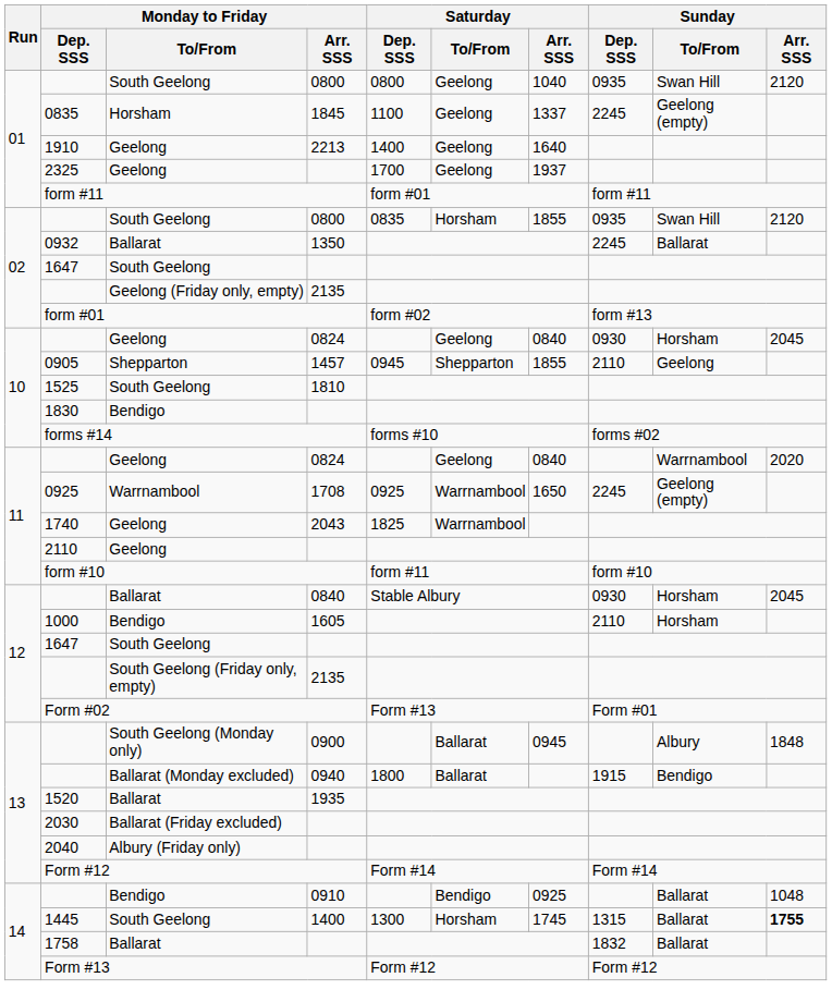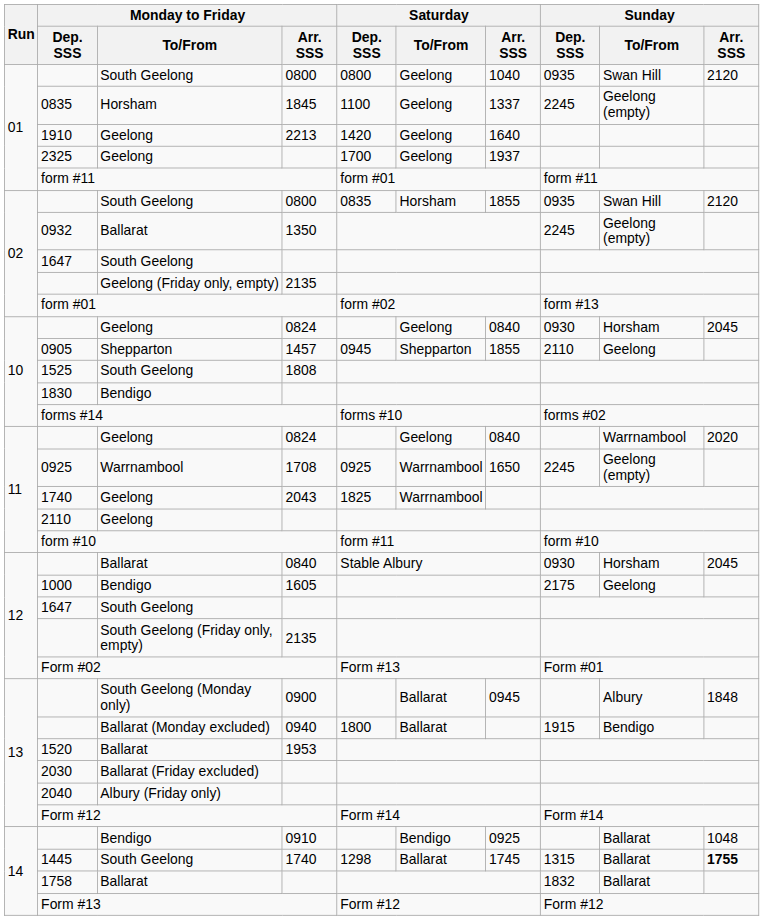 <table class="wikitable">
 <tr>
 <th Rowspan="2">Run</th>
 <th Colspan="3">Monday to Friday</th>
 <th Colspan="3">Saturday</th>
 <th Colspan="3">Sunday</th>
 </tr>
 <tr>
 <th>Dep. SSS</th>
 <th>To/From</th>
 <th>Arr. SSS</th>
 <th>Dep. SSS</th>
 <th>To/From</th>
 <th>Arr. SSS</th>
 <th>Dep. SSS</th>
 <th>To/From</th>
 <th>Arr. SSS</th>
 </tr>
 <tr>
 <td Rowspan="5">01</td>
 <td></td>
 <td>South Geelong</td>
 <td>0800</td>
 <td>0800</td>
 <td>Geelong</td>
 <td>1040</td>
 <td>0935</td>
 <td>Swan Hill</td>
 <td>2120</td>
 </tr>
 <tr>
 <td>0835</td>
 <td>Horsham</td>
 <td>1845</td>
 <td>1100</td>
 <td>Geelong</td>
 <td>1337</td>
 <td>2245</td>
 <td>Geelong (empty)</td>
 <td></td>
 </tr>
 <tr>
 <td>1910</td>
 <td>Geelong</td>
 <td>2213</td>
-<td>1400</td>
+<td>1420</td>
 <td>Geelong</td>
 <td>1640</td>
 <td></td>
 <td></td>
 <td></td>
 </tr>
 <tr>
 <td>2325</td>
 <td>Geelong</td>
 <td></td>
 <td>1700</td>
 <td>Geelong</td>
 <td>1937</td>
 <td></td>
 <td></td>
 <td></td>
 </tr>
 <tr>
 <td colspan="3">form #11</td>
 <td colspan="3">form #01</td>
 <td colspan="3">form #11</td>
 </tr>
 <tr>
 <td Rowspan="5">02</td>
 <td></td>
 <td>South Geelong</td>
 <td>0800</td>
 <td>0835</td>
 <td>Horsham</td>
 <td>1855</td>
 <td>0935</td>
 <td>Swan Hill</td>
 <td>2120</td>
 </tr>
 <tr>
 <td>0932</td>
 <td>Ballarat</td>
 <td>1350</td>
 <td colspan="3"></td>
 <td>2245</td>
-<td>Ballarat</td>
+<td>Geelong (empty)</td>
 <td></td>
 </tr>
 <tr>
 <td>1647</td>
 <td>South Geelong</td>
 <td></td>
 <td colspan="3"></td>
 <td colspan="3"></td>
 </tr>
 <tr>
 <td></td>
 <td>Geelong (Friday only, empty)</td>
 <td>2135</td>
 <td colspan="3"></td>
 <td colspan="3"></td>
 </tr>
 <tr>
 <td colspan="3">form #01</td>
 <td colspan="3">form #02</td>
 <td colspan="3">form #13</td>
 </tr>
 <tr>
 <td rowspan="5">10</td>
 <td></td>
 <td>Geelong</td>
 <td>0824</td>
 <td></td>
 <td>Geelong</td>
 <td>0840</td>
 <td>0930</td>
 <td>Horsham</td>
 <td>2045</td>
 </tr>
 <tr>
 <td>0905</td>
 <td>Shepparton</td>
 <td>1457</td>
 <td>0945</td>
 <td>Shepparton</td>
 <td>1855</td>
 <td>2110</td>
 <td>Geelong</td>
 <td></td>
 </tr>
 <tr>
 <td>1525</td>
 <td>South Geelong</td>
-<td>1810</td>
+<td>1808</td>
 <td colspan="3"></td>
 <td colspan="3"></td>
 </tr>
 <tr>
 <td>1830</td>
 <td>Bendigo</td>
 <td></td>
 <td colspan="3"></td>
 <td colspan="3"></td>
 </tr>
 <tr>
 <td colspan="3">forms #14</td>
 <td colspan="3">forms #10</td>
 <td colspan="3">forms #02</td>
 </tr>
 <tr>
 <td Rowspan="5">11</td>
 <td></td>
 <td>Geelong</td>
 <td>0824</td>
 <td></td>
 <td>Geelong</td>
 <td>0840</td>
 <td></td>
 <td>Warrnambool</td>
 <td>2020</td>
 </tr>
 <tr>
 <td>0925</td>
 <td>Warrnambool</td>
 <td>1708</td>
 <td>0925</td>
 <td>Warrnambool</td>
 <td>1650</td>
 <td>2245</td>
 <td>Geelong (empty)</td>
 <td></td>
 </tr>
 <tr>
 <td>1740</td>
 <td>Geelong</td>
 <td>2043</td>
 <td>1825</td>
 <td>Warrnambool</td>
 <td></td>
 <td colspan="3"></td>
 </tr>
 <tr>
 <td>2110</td>
 <td>Geelong</td>
 <td></td>
 <td colspan="3"></td>
 <td colspan="3"></td>
 </tr>
 <tr>
 <td colspan="3">form #10</td>
 <td colspan="3">form #11</td>
 <td colspan="3">form #10</td>
 </tr>
 <tr>
 <td rowspan="5">12</td>
 <td></td>
 <td>Ballarat</td>
 <td>0840</td>
 <td colspan="3">Stable Albury</td>
 <td>0930</td>
 <td>Horsham</td>
 <td>2045</td>
 </tr>
 <tr>
 <td>1000</td>
 <td>Bendigo</td>
 <td>1605</td>
 <td colspan="3"></td>
-<td>2110</td>
-<td>Horsham</td>
+<td>2175</td>
+<td>Geelong</td>
 <td></td>
 </tr>
 <tr>
 <td>1647</td>
 <td>South Geelong</td>
 <td></td>
 <td colspan="3"></td>
 <td colspan="3"></td>
 </tr>
 <tr>
 <td></td>
 <td>South Geelong (Friday only, empty)</td>
 <td>2135</td>
 <td colspan="3"></td>
 <td colspan="3"></td>
 </tr>
 <tr>
 <td colspan="3">Form #02</td>
 <td colspan="3">Form #13</td>
 <td colspan="3">Form #01</td>
 </tr>
 <tr>
 <td rowspan="6">13</td>
 <td></td>
 <td>South Geelong (Monday only)</td>
 <td>0900</td>
 <td></td>
 <td>Ballarat</td>
 <td>0945</td>
 <td></td>
 <td>Albury</td>
 <td>1848</td>
 </tr>
 <tr>
 <td></td>
 <td>Ballarat (Monday excluded)</td>
 <td>0940</td>
 <td>1800</td>
 <td>Ballarat</td>
 <td></td>
 <td>1915</td>
 <td>Bendigo</td>
 <td></td>
 </tr>
 <tr>
 <td>1520</td>
 <td>Ballarat</td>
-<td>1935</td>
+<td>1953</td>
 <td colspan="3"></td>
 <td colspan="3"></td>
 </tr>
 <tr>
 <td>2030</td>
 <td>Ballarat (Friday excluded)</td>
 <td></td>
 <td colspan="3"></td>
 <td colspan="3"></td>
 </tr>
 <tr>
 <td>2040</td>
 <td>Albury (Friday only)</td>
 <td></td>
 <td colspan="3"></td>
 <td colspan="3"></td>
 </tr>
 <tr>
 <td colspan="3">Form #12</td>
 <td colspan="3">Form #14</td>
 <td colspan="3">Form #14</td>
 </tr>
 <tr>
 <td rowspan="4">14</td>
 <td></td>
 <td>Bendigo</td>
 <td>0910</td>
 <td></td>
 <td>Bendigo</td>
 <td>0925</td>
 <td></td>
 <td>Ballarat</td>
 <td>1048</td>
 </tr>
 <tr>
 <td>1445</td>
 <td>South Geelong</td>
-<td>1400</td>
-<td>1300</td>
-<td>Horsham</td>
+<td>1740</td>
+<td>1298</td>
+<td>Ballarat</td>
 <td>1745</td>
 <td>1315</td>
 <td>Ballarat</td>
 <td><strong>1755</strong></td>
 </tr>
 <tr>
 <td>1758</td>
 <td>Ballarat</td>
 <td></td>
 <td colspan="3"></td>
 <td>1832</td>
 <td>Ballarat</td>
 </tr>
 <tr>
 <td colspan="3">Form #13</td>
 <td colspan="3">Form #12</td>
 <td colspan="3">Form #12</td>
 </tr>
 </table>
